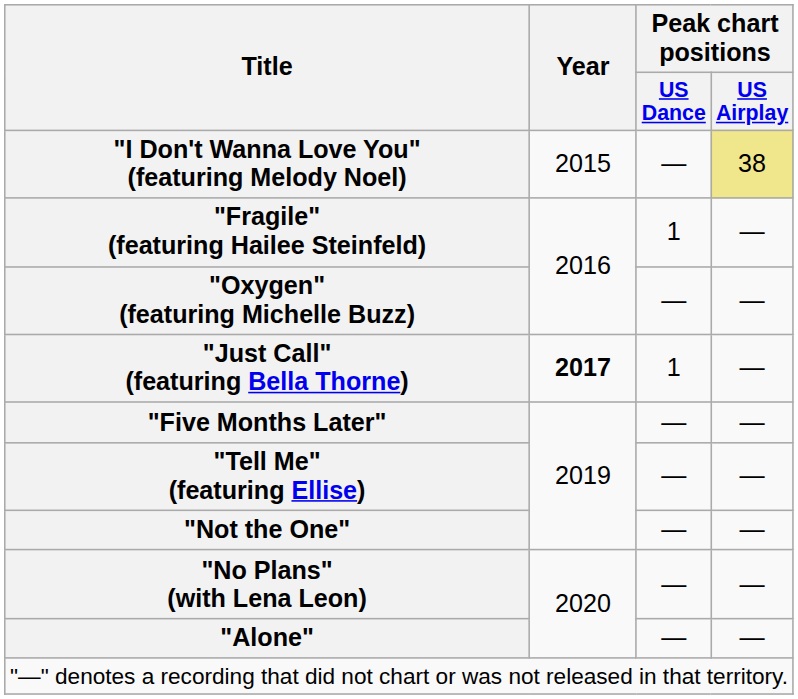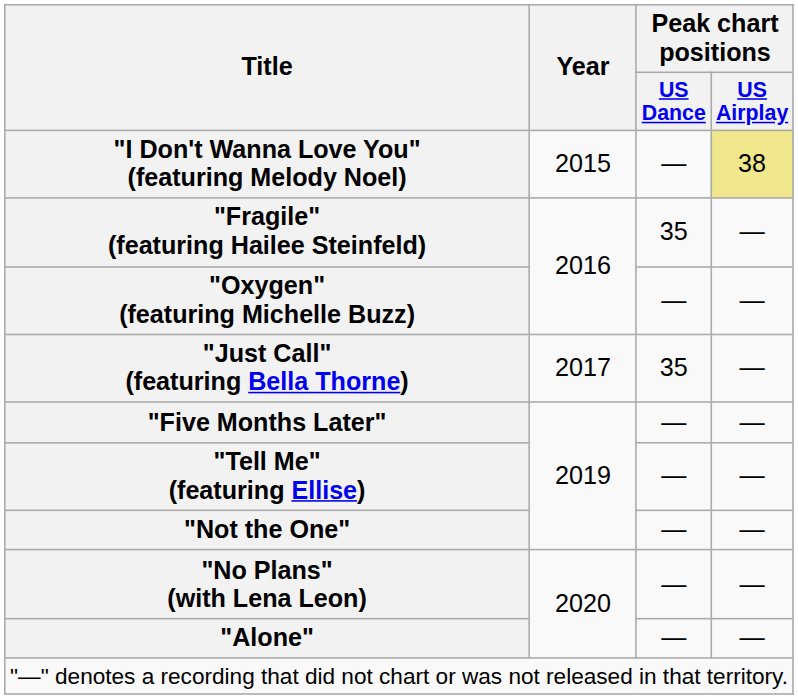 <table class="wikitable plainrowheaders" style="text-align:center;">
 <tr>
 <th rowspan="2" scope="col">Title</th>
 <th rowspan="2" scope="col">Year</th>
 <th colspan="2" scope="col">Peak chart positions</th>
 </tr>
 <tr>
 <th scope="col" style="width:3em;font-size:85%;"><a href='#'>US</a><br><a href='#'>Dance</a><br></th>
 <th scope="col" style="width:3em;font-size:85%;"><a href='#'>US</a><br><a href='#'>Airplay</a><br></th>
 </tr>
 <tr>
 <th scope="row">"I Don't Wanna Love You"<br><span>(featuring Melody Noel)</span></th>
 <td>2015</td>
 <td>—</td>
 <td style="background: khaki;">38</td>
 </tr>
 <tr>
 <th scope="row">"Fragile"<br><span>(featuring Hailee Steinfeld)</span></th>
 <td rowspan="2">2016</td>
-<td>1</td>
+<td>35</td>
 <td>—</td>
 </tr>
 <tr>
 <th scope="row">"Oxygen"<br><span>(featuring Michelle Buzz)</span></th>
 <td>—</td>
 <td>—</td>
 </tr>
 <tr>
 <th scope="row">"Just Call"<br><span>(featuring <a href='#'>Bella Thorne</a>)</span></th>
-<td><strong>2017</strong></td>
-<td>1</td>
+<td>2017</td>
+<td>35</td>
 <td>—</td>
 </tr>
 <tr>
 <th scope="row">"Five Months Later"</th>
 <td rowspan="3">2019</td>
 <td>—</td>
 <td>—</td>
 </tr>
 <tr>
 <th scope="row">"Tell Me"<br><span>(featuring <a href='#'>Ellise</a>)</span></th>
 <td>—</td>
 <td>—</td>
 </tr>
 <tr>
 <th scope="row">"Not the One"</th>
 <td>—</td>
 <td>—</td>
 </tr>
 <tr>
 <th scope="row">"No Plans" <br><span>(with Lena Leon)</span></th>
 <td rowspan="2">2020</td>
 <td>—</td>
 <td>—</td>
 </tr>
 <tr>
 <th scope="row">"Alone"</th>
 <td>—</td>
 <td>—</td>
 </tr>
 <tr>
 <td colspan="4" style="font-size:90%">"—" denotes a recording that did not chart or was not released in that territory.</td>
 </tr>
 </table>
